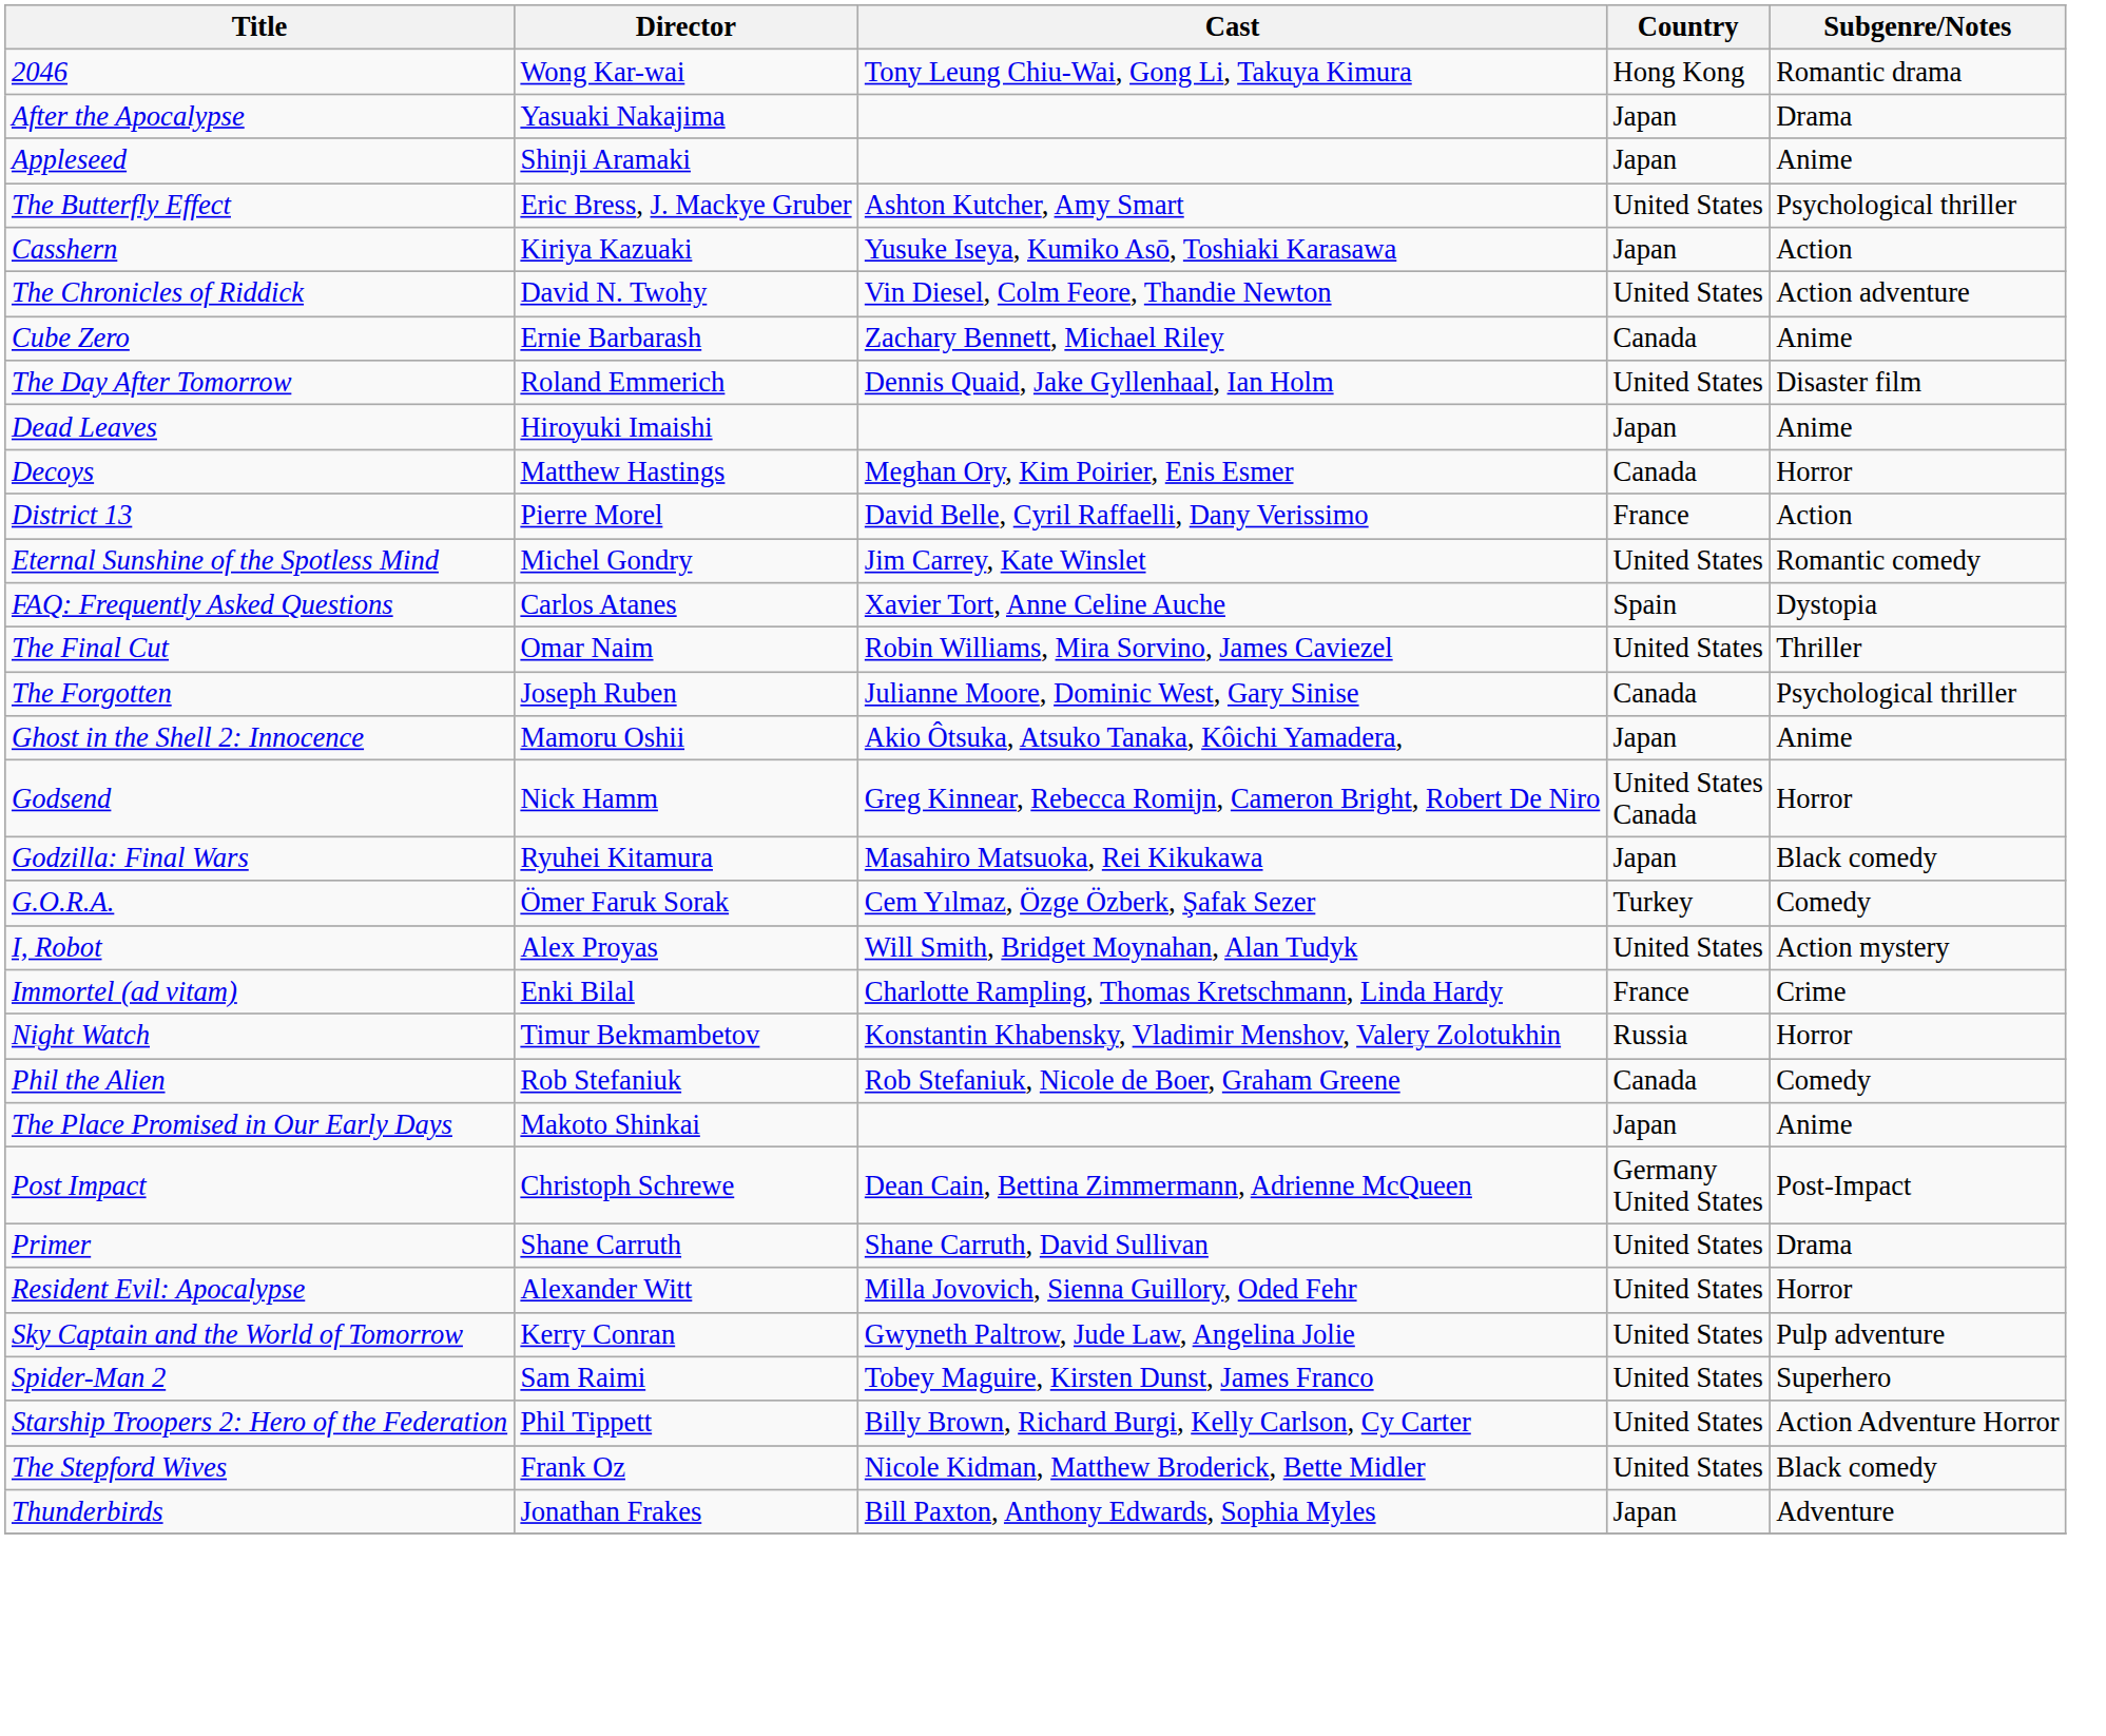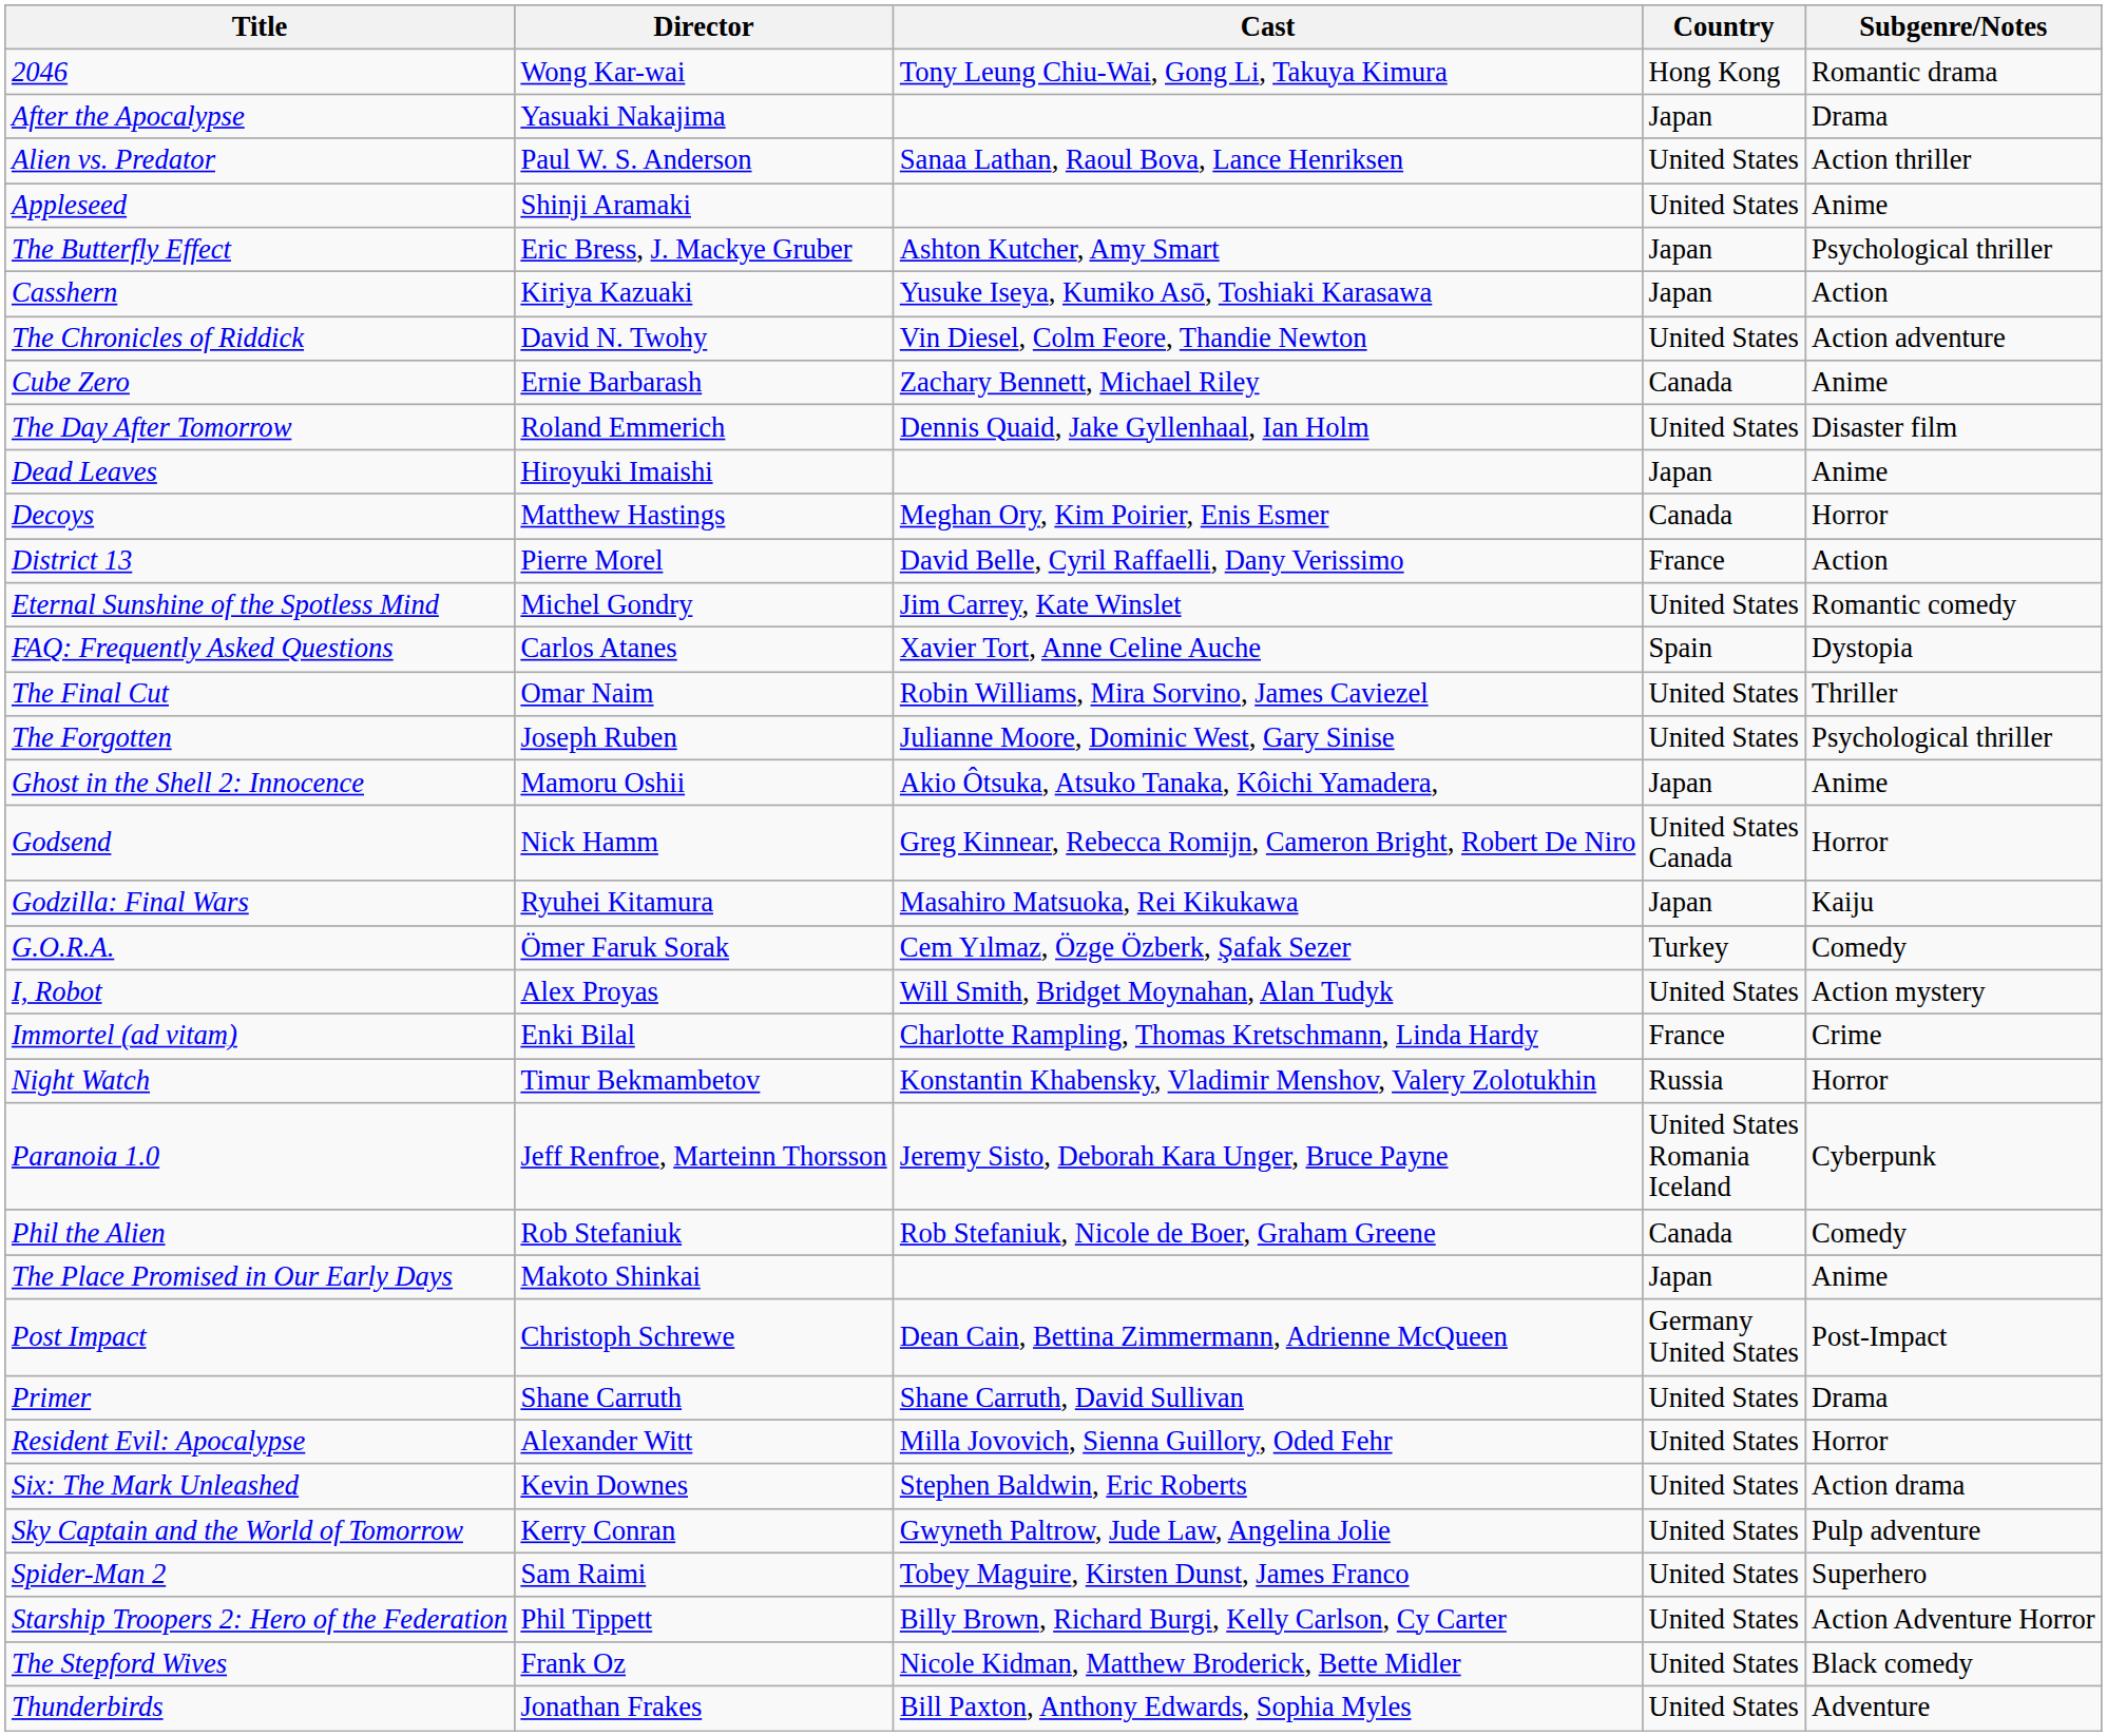 <table class="wikitable sortable">
 <tr>
 <th>Title</th>
 <th>Director</th>
 <th>Cast</th>
 <th>Country</th>
 <th>Subgenre/Notes</th>
 </tr>
 <tr>
 <td><em><a href='#'>2046</a></em></td>
 <td><a href='#'>Wong Kar-wai</a></td>
 <td><a href='#'>Tony Leung Chiu-Wai</a>, <a href='#'>Gong Li</a>, <a href='#'>Takuya Kimura</a></td>
 <td>Hong Kong</td>
 <td>Romantic drama</td>
 </tr>
 <tr>
 <td><em><a href='#'>After the Apocalypse</a></em></td>
 <td><a href='#'>Yasuaki Nakajima</a></td>
 <td></td>
 <td>Japan</td>
 <td> Drama</td>
 </tr>
 <tr>
+<td><em><a href='#'>Alien vs. Predator</a></em></td>
+<td><a href='#'>Paul W. S. Anderson</a></td>
+<td><a href='#'>Sanaa Lathan</a>, <a href='#'>Raoul Bova</a>, <a href='#'>Lance Henriksen</a></td>
+<td>United States</td>
+<td>Action thriller</td>
+</tr>
+<tr>
 <td><em><a href='#'>Appleseed</a></em></td>
 <td><a href='#'>Shinji Aramaki</a></td>
 <td></td>
-<td>Japan</td>
+<td>United States</td>
 <td>Anime</td>
 </tr>
 <tr>
 <td><em><a href='#'>The Butterfly Effect</a></em></td>
 <td><a href='#'>Eric Bress</a>, <a href='#'>J. Mackye Gruber</a></td>
 <td><a href='#'>Ashton Kutcher</a>, <a href='#'>Amy Smart</a></td>
-<td>United States</td>
+<td>Japan</td>
 <td>Psychological thriller</td>
 </tr>
 <tr>
 <td><em><a href='#'>Casshern</a></em></td>
 <td><a href='#'>Kiriya Kazuaki</a></td>
 <td><a href='#'>Yusuke Iseya</a>, <a href='#'>Kumiko Asō</a>, <a href='#'>Toshiaki Karasawa</a></td>
 <td>Japan</td>
 <td>Action</td>
 </tr>
 <tr>
 <td><em><a href='#'>The Chronicles of Riddick</a></em></td>
 <td><a href='#'>David N. Twohy</a></td>
 <td><a href='#'>Vin Diesel</a>, <a href='#'>Colm Feore</a>, <a href='#'>Thandie Newton</a></td>
 <td>United States</td>
 <td>Action adventure</td>
 </tr>
 <tr>
 <td><em><a href='#'>Cube Zero</a></em></td>
 <td><a href='#'>Ernie Barbarash</a></td>
 <td><a href='#'>Zachary Bennett</a>, <a href='#'>Michael Riley</a></td>
 <td>Canada</td>
 <td>Anime</td>
 </tr>
 <tr>
 <td><em><a href='#'>The Day After Tomorrow</a></em></td>
 <td><a href='#'>Roland Emmerich</a></td>
 <td><a href='#'>Dennis Quaid</a>, <a href='#'>Jake Gyllenhaal</a>, <a href='#'>Ian Holm</a></td>
 <td>United States</td>
 <td>Disaster film</td>
 </tr>
 <tr>
 <td><em><a href='#'>Dead Leaves</a></em></td>
 <td><a href='#'>Hiroyuki Imaishi</a></td>
 <td></td>
 <td>Japan</td>
 <td>Anime</td>
 </tr>
 <tr>
 <td><em><a href='#'>Decoys</a></em></td>
 <td><a href='#'>Matthew Hastings</a></td>
 <td><a href='#'>Meghan Ory</a>, <a href='#'>Kim Poirier</a>, <a href='#'>Enis Esmer</a></td>
 <td>Canada</td>
 <td>Horror</td>
 </tr>
 <tr>
 <td><em><a href='#'>District 13</a></em></td>
 <td><a href='#'>Pierre Morel</a></td>
 <td><a href='#'>David Belle</a>, <a href='#'>Cyril Raffaelli</a>, <a href='#'>Dany Verissimo</a></td>
 <td>France</td>
 <td>Action</td>
 </tr>
 <tr>
 <td><em><a href='#'>Eternal Sunshine of the Spotless Mind</a></em></td>
 <td><a href='#'>Michel Gondry</a></td>
 <td><a href='#'>Jim Carrey</a>, <a href='#'>Kate Winslet</a></td>
 <td>United States</td>
 <td>Romantic comedy</td>
 </tr>
 <tr>
 <td><em><a href='#'>FAQ: Frequently Asked Questions</a></em></td>
 <td><a href='#'>Carlos Atanes</a></td>
 <td><a href='#'>Xavier Tort</a>, <a href='#'>Anne Celine Auche</a></td>
 <td>Spain</td>
 <td>Dystopia</td>
 </tr>
 <tr>
 <td><em><a href='#'>The Final Cut</a></em></td>
 <td><a href='#'>Omar Naim</a></td>
 <td><a href='#'>Robin Williams</a>, <a href='#'>Mira Sorvino</a>, <a href='#'>James Caviezel</a></td>
 <td>United States</td>
 <td>Thriller</td>
 </tr>
 <tr>
 <td><em><a href='#'>The Forgotten</a></em></td>
 <td><a href='#'>Joseph Ruben</a></td>
 <td><a href='#'>Julianne Moore</a>, <a href='#'>Dominic West</a>, <a href='#'>Gary Sinise</a></td>
-<td>Canada</td>
+<td>United States</td>
 <td>Psychological thriller</td>
 </tr>
 <tr>
 <td><em><a href='#'>Ghost in the Shell 2: Innocence</a></em></td>
 <td><a href='#'>Mamoru Oshii</a></td>
 <td><a href='#'>Akio Ôtsuka</a>, <a href='#'>Atsuko Tanaka</a>, <a href='#'>Kôichi Yamadera</a>,</td>
 <td>Japan</td>
 <td>Anime</td>
 </tr>
 <tr>
 <td><em><a href='#'>Godsend</a></em></td>
 <td><a href='#'>Nick Hamm</a></td>
 <td><a href='#'>Greg Kinnear</a>, <a href='#'>Rebecca Romijn</a>, <a href='#'>Cameron Bright</a>, <a href='#'>Robert De Niro</a></td>
 <td>United States<br>Canada</td>
 <td>Horror</td>
 </tr>
 <tr>
 <td><em><a href='#'>Godzilla: Final Wars</a></em></td>
 <td><a href='#'>Ryuhei Kitamura</a></td>
 <td><a href='#'>Masahiro Matsuoka</a>, <a href='#'>Rei Kikukawa</a></td>
 <td>Japan</td>
-<td>Black comedy</td>
+<td>Kaiju</td>
 </tr>
 <tr>
 <td><em><a href='#'>G.O.R.A.</a></em></td>
 <td><a href='#'>Ömer Faruk Sorak</a></td>
 <td><a href='#'>Cem Yılmaz</a>, <a href='#'>Özge Özberk</a>, <a href='#'>Şafak Sezer</a></td>
 <td>Turkey</td>
 <td>Comedy</td>
 </tr>
 <tr>
 <td><em><a href='#'>I, Robot</a></em></td>
 <td><a href='#'>Alex Proyas</a></td>
 <td><a href='#'>Will Smith</a>, <a href='#'>Bridget Moynahan</a>, <a href='#'>Alan Tudyk</a></td>
 <td>United States</td>
 <td>Action mystery</td>
 </tr>
 <tr>
 <td><em><a href='#'>Immortel (ad vitam)</a></em></td>
 <td><a href='#'>Enki Bilal</a></td>
 <td><a href='#'>Charlotte Rampling</a>, <a href='#'>Thomas Kretschmann</a>, <a href='#'>Linda Hardy</a></td>
 <td>France</td>
 <td>Crime</td>
 </tr>
 <tr>
 <td><em><a href='#'>Night Watch</a></em></td>
 <td><a href='#'>Timur Bekmambetov</a></td>
 <td><a href='#'>Konstantin Khabensky</a>, <a href='#'>Vladimir Menshov</a>, <a href='#'>Valery Zolotukhin</a></td>
 <td>Russia</td>
 <td>Horror</td>
+</tr>
+<tr>
+<td><em><a href='#'>Paranoia 1.0</a></em></td>
+<td><a href='#'>Jeff Renfroe</a>, <a href='#'>Marteinn Thorsson</a></td>
+<td><a href='#'>Jeremy Sisto</a>, <a href='#'>Deborah Kara Unger</a>, <a href='#'>Bruce Payne</a></td>
+<td>United States<br>Romania<br>Iceland</td>
+<td>Cyberpunk</td>
 </tr>
 <tr>
 <td><em><a href='#'>Phil the Alien</a></em></td>
 <td><a href='#'>Rob Stefaniuk</a></td>
 <td><a href='#'>Rob Stefaniuk</a>, <a href='#'>Nicole de Boer</a>, <a href='#'>Graham Greene</a></td>
 <td>Canada</td>
 <td>Comedy</td>
 </tr>
 <tr>
 <td><em><a href='#'>The Place Promised in Our Early Days</a></em></td>
 <td><a href='#'>Makoto Shinkai</a></td>
 <td></td>
 <td>Japan</td>
 <td>Anime</td>
 </tr>
 <tr>
 <td><em><a href='#'>Post Impact</a></em></td>
 <td><a href='#'>Christoph Schrewe</a></td>
 <td><a href='#'>Dean Cain</a>, <a href='#'>Bettina Zimmermann</a>, <a href='#'>Adrienne McQueen</a></td>
 <td>Germany<br>United States</td>
 <td>Post-Impact</td>
 </tr>
 <tr>
 <td><em><a href='#'>Primer</a></em></td>
 <td><a href='#'>Shane Carruth</a></td>
 <td><a href='#'>Shane Carruth</a>, <a href='#'>David Sullivan</a></td>
 <td>United States</td>
 <td>Drama </td>
 </tr>
 <tr>
 <td><em><a href='#'>Resident Evil: Apocalypse</a></em></td>
 <td><a href='#'>Alexander Witt</a></td>
 <td><a href='#'>Milla Jovovich</a>, <a href='#'>Sienna Guillory</a>, <a href='#'>Oded Fehr</a></td>
 <td>United States</td>
 <td>Horror</td>
 </tr>
 <tr>
+<td><em><a href='#'>Six: The Mark Unleashed</a></em></td>
+<td><a href='#'>Kevin Downes</a></td>
+<td><a href='#'>Stephen Baldwin</a>, <a href='#'>Eric Roberts</a></td>
+<td>United States</td>
+<td>Action drama</td>
+</tr>
+<tr>
 <td><em><a href='#'>Sky Captain and the World of Tomorrow</a></em></td>
 <td><a href='#'>Kerry Conran</a></td>
 <td><a href='#'>Gwyneth Paltrow</a>, <a href='#'>Jude Law</a>, <a href='#'>Angelina Jolie</a></td>
 <td>United States</td>
 <td>Pulp adventure</td>
 </tr>
 <tr>
 <td><em><a href='#'>Spider-Man 2</a></em></td>
 <td><a href='#'>Sam Raimi</a></td>
 <td><a href='#'>Tobey Maguire</a>, <a href='#'>Kirsten Dunst</a>, <a href='#'>James Franco</a></td>
 <td>United States</td>
 <td>Superhero</td>
 </tr>
 <tr>
 <td><em><a href='#'>Starship Troopers 2: Hero of the Federation</a></em></td>
 <td><a href='#'>Phil Tippett</a></td>
 <td><a href='#'>Billy Brown</a>, <a href='#'>Richard Burgi</a>, <a href='#'>Kelly Carlson</a>, <a href='#'>Cy Carter</a></td>
 <td>United States</td>
 <td>Action Adventure Horror</td>
 </tr>
 <tr>
 <td><em><a href='#'>The Stepford Wives</a></em></td>
 <td><a href='#'>Frank Oz</a></td>
 <td><a href='#'>Nicole Kidman</a>, <a href='#'>Matthew Broderick</a>, <a href='#'>Bette Midler</a></td>
 <td>United States</td>
 <td>Black comedy</td>
 </tr>
 <tr>
 <td><em><a href='#'>Thunderbirds</a></em></td>
 <td><a href='#'>Jonathan Frakes</a></td>
 <td><a href='#'>Bill Paxton</a>, <a href='#'>Anthony Edwards</a>, <a href='#'>Sophia Myles</a></td>
-<td>Japan</td>
+<td>United States</td>
 <td>Adventure</td>
 </tr>
 <tr>
 </tr>
 </table>
